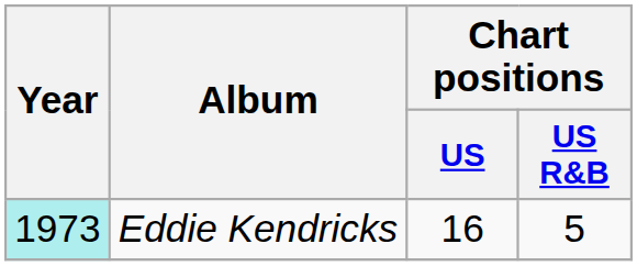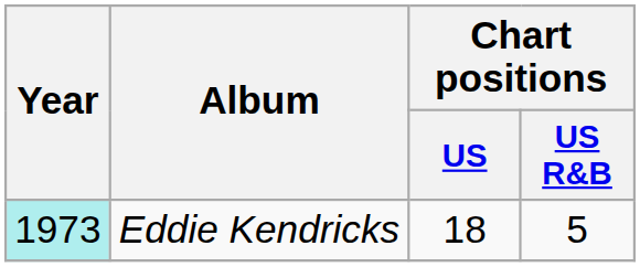 <table class="wikitable" style="text-align:center;">
 <tr>
 <th rowspan="2">Year</th>
 <th rowspan="2">Album</th>
 <th colspan="2">Chart positions</th>
 </tr>
 <tr style="font-size:smaller;">
 <th width="40"><a href='#'>US</a></th>
 <th width="40"><a href='#'>US<br>R&B</a></th>
 </tr>
 <tr>
 <td rowspan="1" style="background: paleturquoise;">1973</td>
 <td align="left"><em>Eddie Kendricks</em></td>
-<td>16</td>
+<td>18</td>
 <td>5</td>
 </tr>
 <tr>
 </tr>
 </table>
